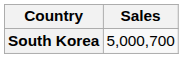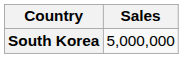 <table class="wikitable plainrowheaders">
 <tr>
 <th>Country</th>
 <th>Sales</th>
 </tr>
 <tr>
 <th scope="row">South Korea </th>
-<td>5,000,700</td>
+<td>5,000,000</td>
 </tr>
 </table>
